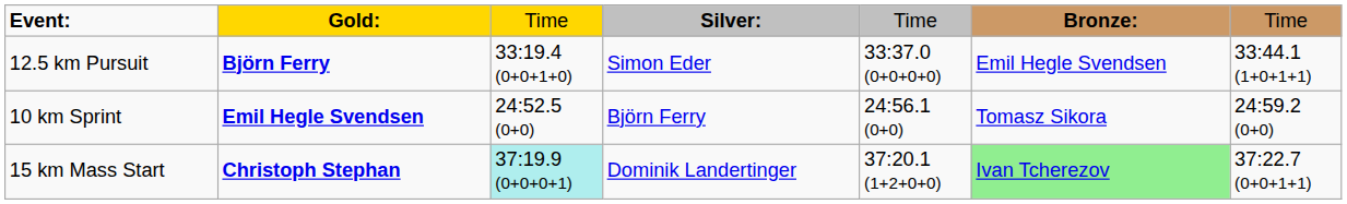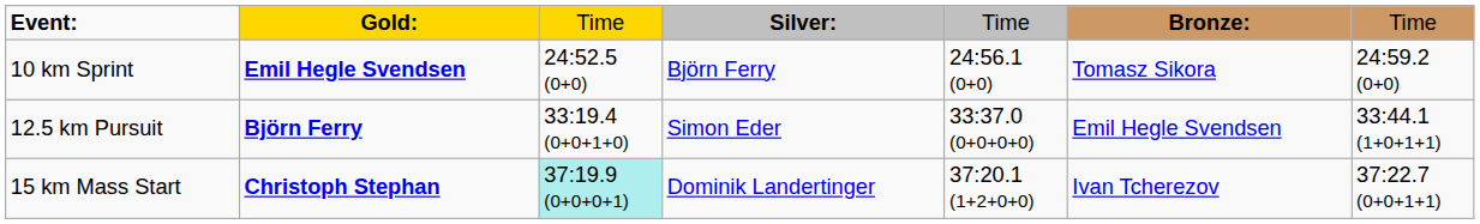 <table class="wikitable" width=85%>
 <tr>
 <td><strong>Event:</strong></td>
 <td style="text-align:center;background-color:gold;"><strong>Gold:</strong></td>
 <td style="text-align:center;background-color:gold;">Time</td>
 <td style="text-align:center;background-color:silver;"><strong>Silver:</strong></td>
 <td style="text-align:center;background-color:silver;">Time</td>
 <td style="text-align:center;background-color:#CC9966;"><strong>Bronze:</strong></td>
 <td style="text-align:center;background-color:#CC9966;">Time</td>
 </tr>
 <tr>
+<td>10 km Sprint<br></td>
+<td><strong><a href='#'>Emil Hegle Svendsen</a><br><small></small></strong></td>
+<td>24:52.5<br><small>(0+0)</small></td>
+<td><a href='#'>Björn Ferry</a><br><small></small></td>
+<td>24:56.1<br><small>(0+0)</small></td>
+<td><a href='#'>Tomasz Sikora</a><br><small></small></td>
+<td>24:59.2<br><small>(0+0)</small></td>
+</tr>
+<tr>
 <td>12.5 km Pursuit<br></td>
 <td><strong><a href='#'>Björn Ferry</a></strong><br><small></small></td>
 <td>33:19.4<br><small>(0+0+1+0)</small></td>
 <td><a href='#'>Simon Eder</a><br><small></small></td>
 <td>33:37.0<br><small>(0+0+0+0)</small></td>
 <td><a href='#'>Emil Hegle Svendsen</a><br><small></small></td>
 <td>33:44.1<br><small>(1+0+1+1)</small></td>
 </tr>
 <tr>
-<td>10 km Sprint<br></td>
-<td><strong><a href='#'>Emil Hegle Svendsen</a><br><small></small></strong></td>
-<td>24:52.5<br><small>(0+0)</small></td>
-<td><a href='#'>Björn Ferry</a><br><small></small></td>
-<td>24:56.1<br><small>(0+0)</small></td>
-<td><a href='#'>Tomasz Sikora</a><br><small></small></td>
-<td>24:59.2<br><small>(0+0)</small></td>
-</tr>
-<tr>
 <td>15 km Mass Start<br></td>
 <td><strong><a href='#'>Christoph Stephan</a></strong><br><small></small></td>
 <td style="background: paleturquoise;">37:19.9<br><small>(0+0+0+1)</small></td>
 <td><a href='#'>Dominik Landertinger</a><br><small></small></td>
 <td>37:20.1<br><small>(1+2+0+0)</small></td>
-<td style="background: lightgreen;"><a href='#'>Ivan Tcherezov</a><br><small></small></td>
+<td><a href='#'>Ivan Tcherezov</a><br><small></small></td>
 <td>37:22.7<br><small>(0+0+1+1)</small></td>
 </tr>
 </table>
